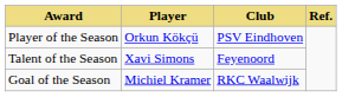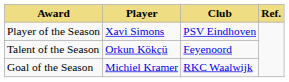 <table class="wikitable">
 <tr>
 <th style="background-color: #eedd82">Award</th>
 <th style="background-color: #eedd82">Player</th>
 <th style="background-color: #eedd82">Club</th>
 <th style="background-color: #eedd82">Ref.</th>
 </tr>
 <tr>
 <td>Player of the Season</td>
-<td> <a href='#'>Orkun Kökçü</a></td>
+<td> <a href='#'>Xavi Simons</a></td>
 <td><a href='#'>PSV Eindhoven</a></td>
 <td rowspan="3"></td>
 </tr>
 <tr>
 <td>Talent of the Season</td>
-<td> <a href='#'>Xavi Simons</a></td>
+<td> <a href='#'>Orkun Kökçü</a></td>
 <td><a href='#'>Feyenoord</a></td>
 </tr>
 <tr>
 <td>Goal of the Season</td>
 <td> <a href='#'>Michiel Kramer</a></td>
 <td><a href='#'>RKC Waalwijk</a></td>
 </tr>
 </table>
